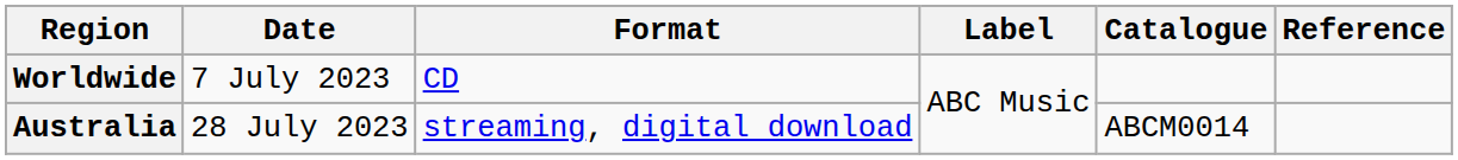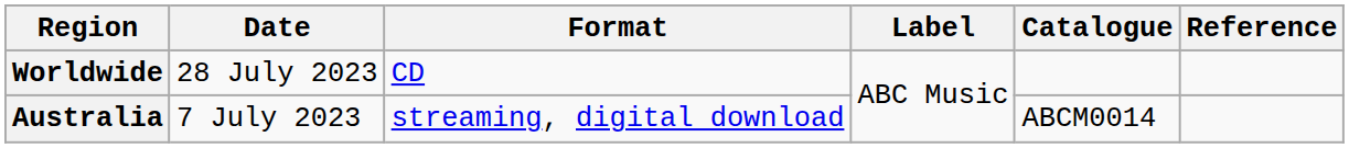 <table class="wikitable plainrowheaders">
 <tr>
 <th scope="col">Region</th>
 <th scope="col">Date</th>
 <th scope="col">Format</th>
 <th scope="col">Label</th>
 <th scope="col">Catalogue</th>
 <th scope="col">Reference</th>
 </tr>
 <tr>
 <th scope="row">Worldwide</th>
-<td>7 July 2023</td>
+<td>28 July 2023</td>
 <td><a href='#'>CD</a></td>
 <td rowspan="2">ABC Music</td>
 <td></td>
 <td></td>
 </tr>
 <tr>
 <th scope="row">Australia</th>
-<td>28 July 2023</td>
+<td>7 July 2023</td>
 <td><a href='#'>streaming</a>, <a href='#'>digital download</a></td>
 <td>ABCM0014</td>
 <td></td>
 </tr>
 </table>
